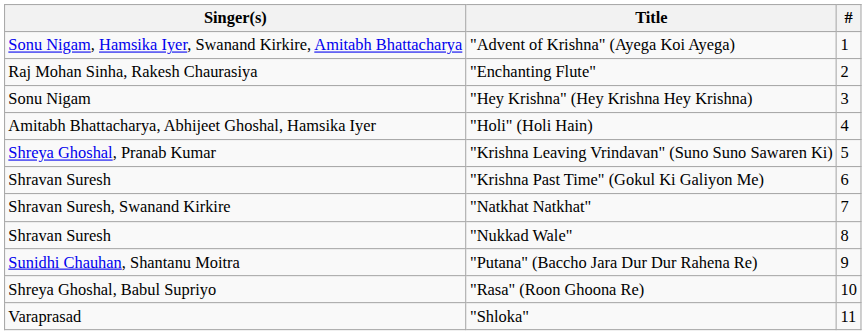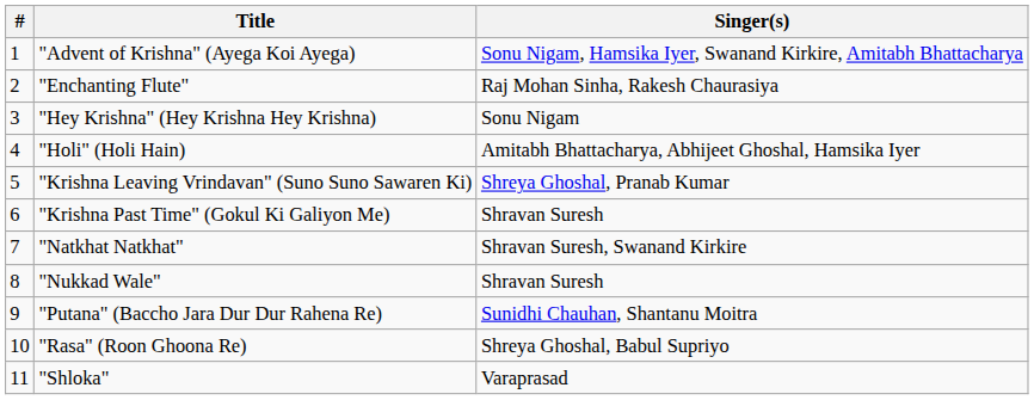 <table class="wikitable" style="font-size:95%;">
 <tr>
+<th>#</th>
+<th>Title</th>
 <th>Singer(s)</th>
-<th>Title</th>
-<th>#</th>
 </tr>
 <tr>
+<td>1</td>
+<td>"Advent of Krishna" (Ayega Koi Ayega)</td>
 <td><a href='#'>Sonu Nigam</a>, <a href='#'>Hamsika Iyer</a>, Swanand Kirkire, <a href='#'>Amitabh Bhattacharya</a></td>
-<td>"Advent of Krishna" (Ayega Koi Ayega)</td>
-<td>1</td>
 </tr>
 <tr>
+<td>2</td>
+<td>"Enchanting Flute"</td>
 <td>Raj Mohan Sinha, Rakesh Chaurasiya</td>
-<td>"Enchanting Flute"</td>
-<td>2</td>
 </tr>
 <tr>
+<td>3</td>
+<td>"Hey Krishna" (Hey Krishna Hey Krishna)</td>
 <td>Sonu Nigam</td>
-<td>"Hey Krishna" (Hey Krishna Hey Krishna)</td>
-<td>3</td>
 </tr>
 <tr>
+<td>4</td>
+<td>"Holi" (Holi Hain)</td>
 <td>Amitabh Bhattacharya, Abhijeet Ghoshal, Hamsika Iyer</td>
-<td>"Holi" (Holi Hain)</td>
-<td>4</td>
 </tr>
 <tr>
+<td>5</td>
+<td>"Krishna Leaving Vrindavan" (Suno Suno Sawaren Ki)</td>
 <td><a href='#'>Shreya Ghoshal</a>, Pranab Kumar</td>
-<td>"Krishna Leaving Vrindavan" (Suno Suno Sawaren Ki)</td>
-<td>5</td>
 </tr>
 <tr>
+<td>6</td>
+<td>"Krishna Past Time" (Gokul Ki Galiyon Me)</td>
 <td>Shravan Suresh</td>
-<td>"Krishna Past Time" (Gokul Ki Galiyon Me)</td>
-<td>6</td>
 </tr>
 <tr>
+<td>7</td>
+<td>"Natkhat Natkhat"</td>
 <td>Shravan Suresh, Swanand Kirkire</td>
-<td>"Natkhat Natkhat"</td>
-<td>7</td>
 </tr>
 <tr>
+<td>8</td>
+<td>"Nukkad Wale"</td>
 <td>Shravan Suresh</td>
-<td>"Nukkad Wale"</td>
-<td>8</td>
 </tr>
 <tr>
+<td>9</td>
+<td>"Putana" (Baccho Jara Dur Dur Rahena Re)</td>
 <td><a href='#'>Sunidhi Chauhan</a>, Shantanu Moitra</td>
-<td>"Putana" (Baccho Jara Dur Dur Rahena Re)</td>
-<td>9</td>
 </tr>
 <tr>
+<td>10</td>
+<td>"Rasa" (Roon Ghoona Re)</td>
 <td>Shreya Ghoshal, Babul Supriyo</td>
-<td>"Rasa" (Roon Ghoona Re)</td>
-<td>10</td>
 </tr>
 <tr>
+<td>11</td>
+<td>"Shloka"</td>
 <td>Varaprasad</td>
-<td>"Shloka"</td>
-<td>11</td>
 </tr>
 </table>
